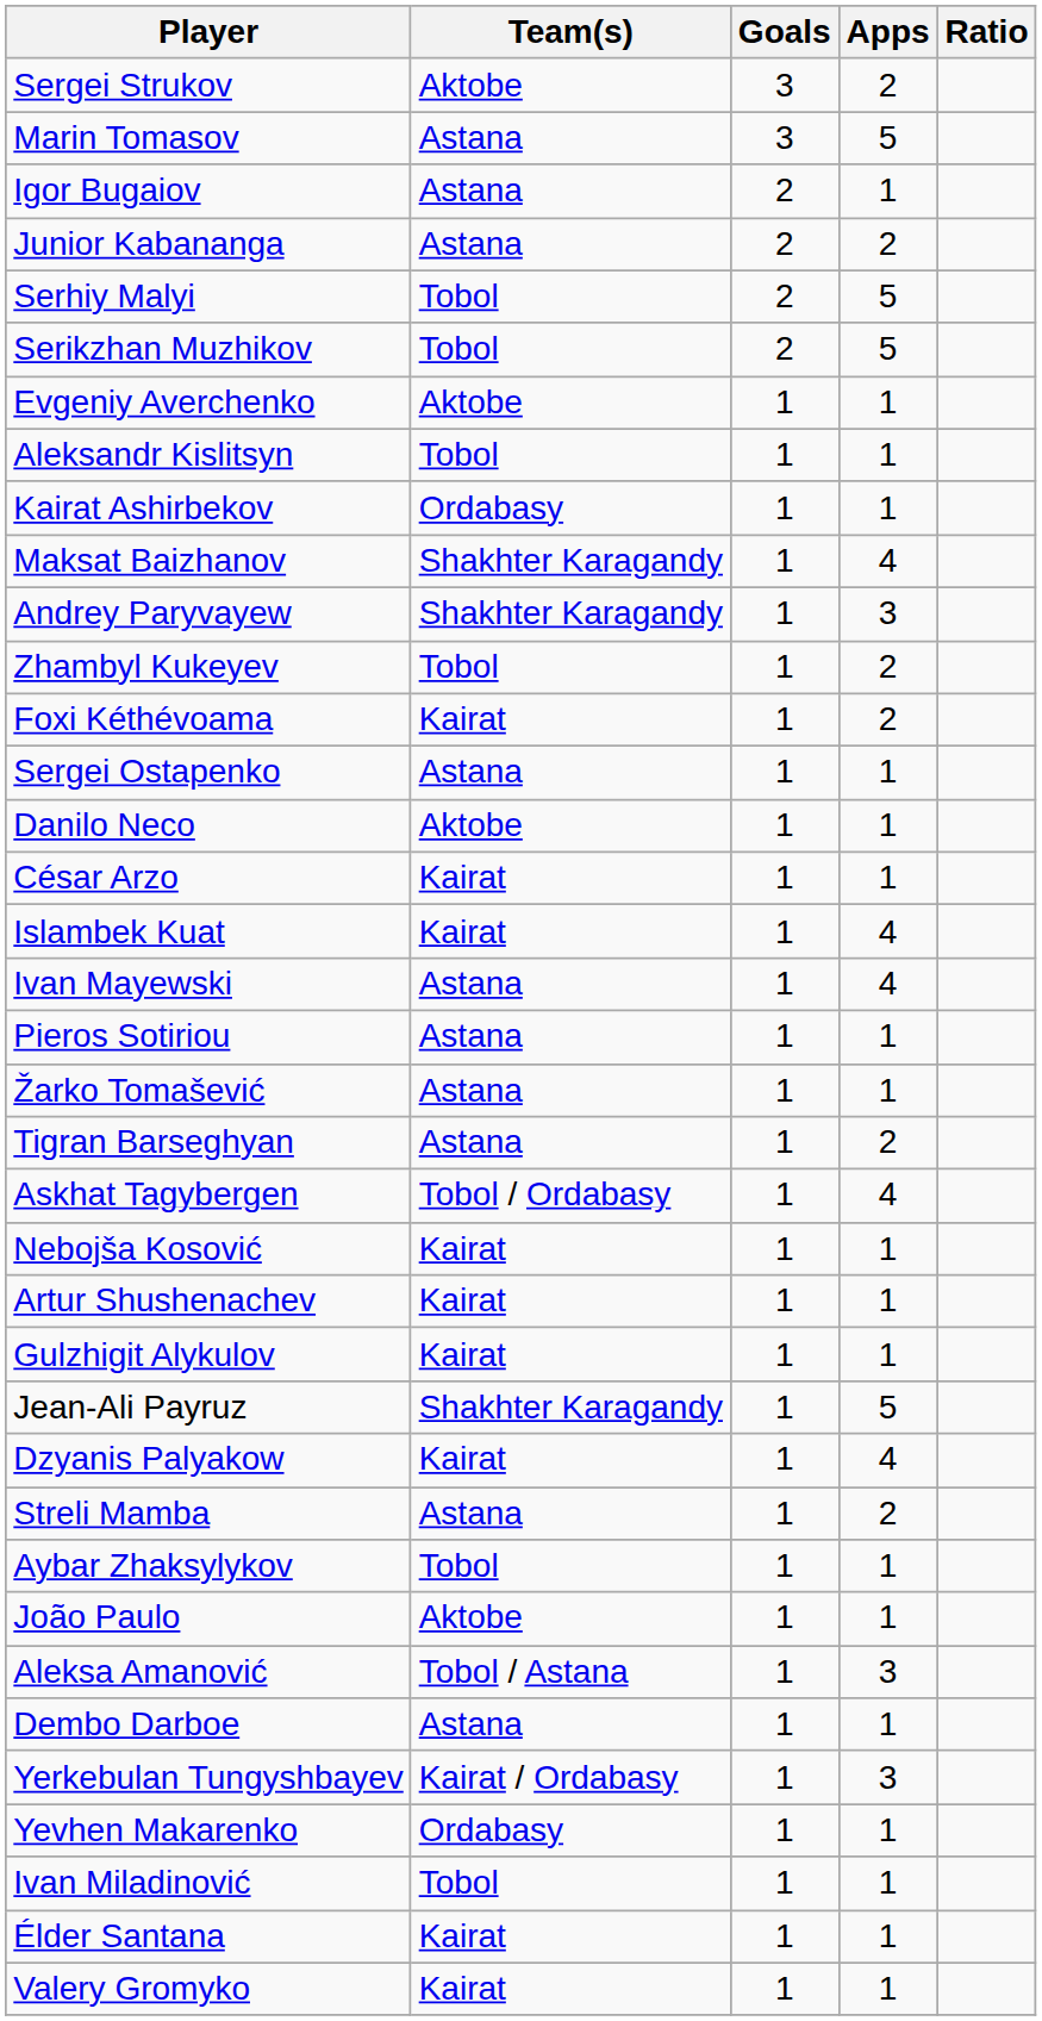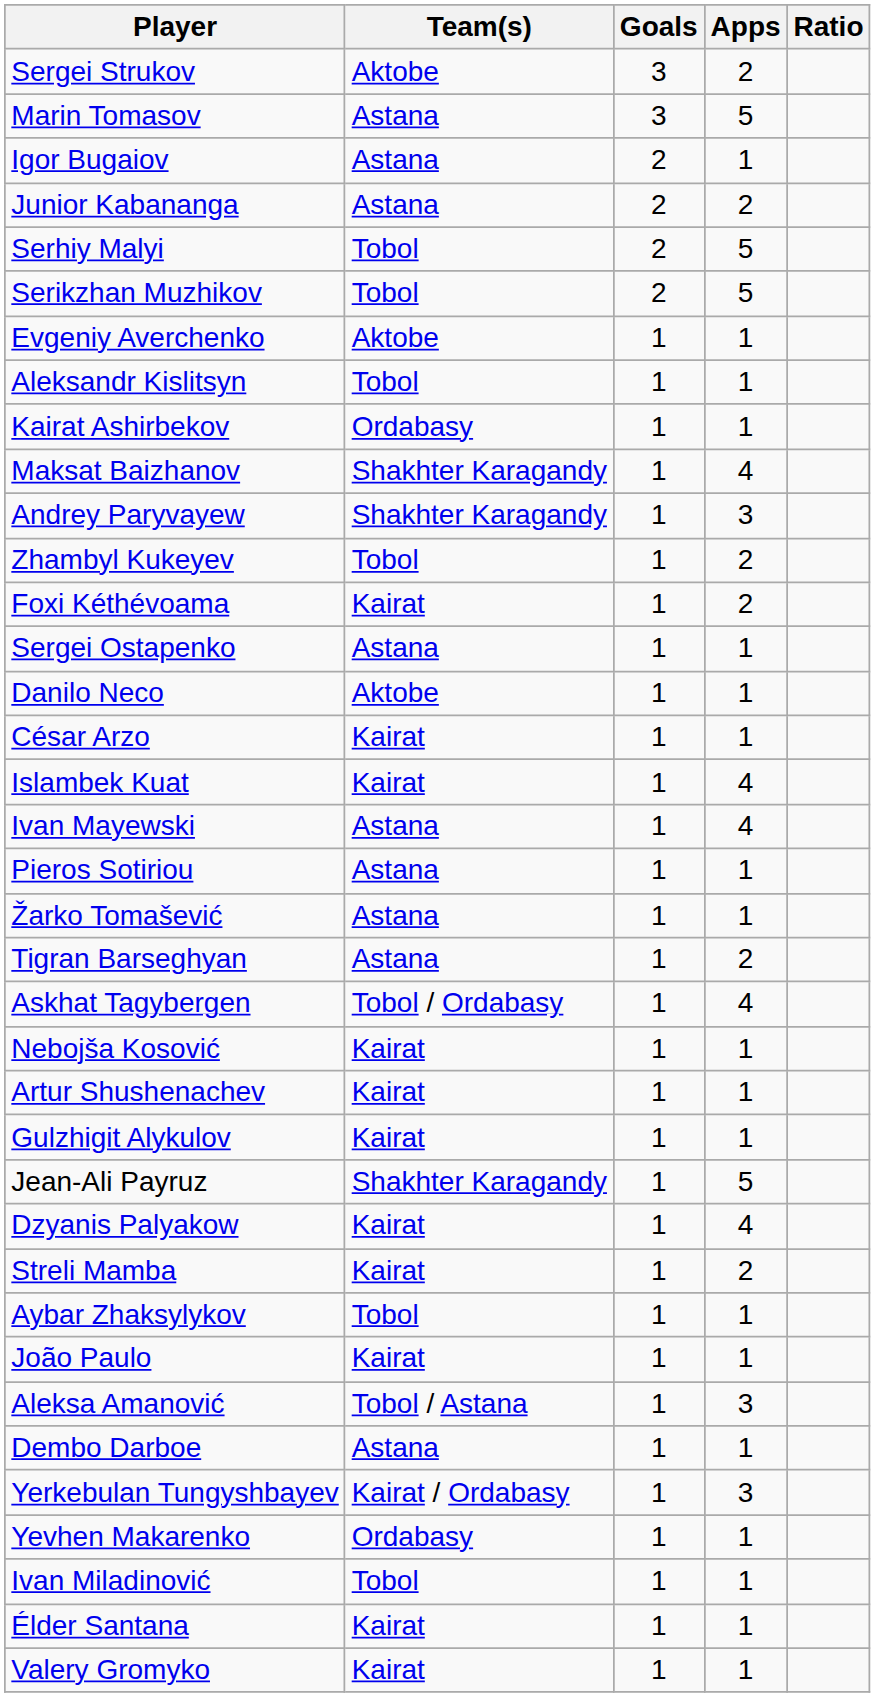 <table class="wikitable sortable" style="text-align:center">
 <tr>
 <th>Player</th>
 <th>Team(s)</th>
 <th>Goals</th>
 <th>Apps</th>
 <th>Ratio</th>
 </tr>
 <tr>
 <td align="left"> <a href='#'>Sergei Strukov</a></td>
 <td align="left"><a href='#'>Aktobe</a></td>
 <td>3</td>
 <td>2</td>
 <td></td>
 </tr>
 <tr>
 <td align="left"> <a href='#'>Marin Tomasov</a></td>
 <td align="left"><a href='#'>Astana</a></td>
 <td>3</td>
 <td>5</td>
 <td></td>
 </tr>
 <tr>
 <td align="left"> <a href='#'>Igor Bugaiov</a></td>
 <td align="left"><a href='#'>Astana</a></td>
 <td>2</td>
 <td>1</td>
 <td></td>
 </tr>
 <tr>
 <td align="left"> <a href='#'>Junior Kabananga</a></td>
 <td align="left"><a href='#'>Astana</a></td>
 <td>2</td>
 <td>2</td>
 <td></td>
 </tr>
 <tr>
 <td align="left"> <a href='#'>Serhiy Malyi</a></td>
 <td align="left"><a href='#'>Tobol</a></td>
 <td>2</td>
 <td>5</td>
 <td></td>
 </tr>
 <tr>
 <td align="left"> <a href='#'>Serikzhan Muzhikov</a></td>
 <td align="left"><a href='#'>Tobol</a></td>
 <td>2</td>
 <td>5</td>
 <td></td>
 </tr>
 <tr>
 <td align="left"> <a href='#'>Evgeniy Averchenko</a></td>
 <td align="left"><a href='#'>Aktobe</a></td>
 <td>1</td>
 <td>1</td>
 <td></td>
 </tr>
 <tr>
 <td align="left"> <a href='#'>Aleksandr Kislitsyn</a></td>
 <td align="left"><a href='#'>Tobol</a></td>
 <td>1</td>
 <td>1</td>
 <td></td>
 </tr>
 <tr>
 <td align="left"> <a href='#'>Kairat Ashirbekov</a></td>
 <td align="left"><a href='#'>Ordabasy</a></td>
 <td>1</td>
 <td>1</td>
 <td></td>
 </tr>
 <tr>
 <td align="left"> <a href='#'>Maksat Baizhanov</a></td>
 <td align="left"><a href='#'>Shakhter Karagandy</a></td>
 <td>1</td>
 <td>4</td>
 <td></td>
 </tr>
 <tr>
 <td align="left"> <a href='#'>Andrey Paryvayew</a></td>
 <td align="left"><a href='#'>Shakhter Karagandy</a></td>
 <td>1</td>
 <td>3</td>
 <td></td>
 </tr>
 <tr>
 <td align="left"> <a href='#'>Zhambyl Kukeyev</a></td>
 <td align="left"><a href='#'>Tobol</a></td>
 <td>1</td>
 <td>2</td>
 <td></td>
 </tr>
 <tr>
 <td align="left"> <a href='#'>Foxi Kéthévoama</a></td>
 <td align="left"><a href='#'>Kairat</a></td>
 <td>1</td>
 <td>2</td>
 <td></td>
 </tr>
 <tr>
 <td align="left"> <a href='#'>Sergei Ostapenko</a></td>
 <td align="left"><a href='#'>Astana</a></td>
 <td>1</td>
 <td>1</td>
 <td></td>
 </tr>
 <tr>
 <td align="left"> <a href='#'>Danilo Neco</a></td>
 <td align="left"><a href='#'>Aktobe</a></td>
 <td>1</td>
 <td>1</td>
 <td></td>
 </tr>
 <tr>
 <td align="left"> <a href='#'>César Arzo</a></td>
 <td align="left"><a href='#'>Kairat</a></td>
 <td>1</td>
 <td>1</td>
 <td></td>
 </tr>
 <tr>
 <td align="left"> <a href='#'>Islambek Kuat</a></td>
 <td align="left"><a href='#'>Kairat</a></td>
 <td>1</td>
 <td>4</td>
 <td></td>
 </tr>
 <tr>
 <td align="left"> <a href='#'>Ivan Mayewski</a></td>
 <td align="left"><a href='#'>Astana</a></td>
 <td>1</td>
 <td>4</td>
 <td></td>
 </tr>
 <tr>
 <td align="left"> <a href='#'>Pieros Sotiriou</a></td>
 <td align="left"><a href='#'>Astana</a></td>
 <td>1</td>
 <td>1</td>
 <td></td>
 </tr>
 <tr>
 <td align="left"> <a href='#'>Žarko Tomašević</a></td>
 <td align="left"><a href='#'>Astana</a></td>
 <td>1</td>
 <td>1</td>
 <td></td>
 </tr>
 <tr>
 <td align="left"> <a href='#'>Tigran Barseghyan</a></td>
 <td align="left"><a href='#'>Astana</a></td>
 <td>1</td>
 <td>2</td>
 <td></td>
 </tr>
 <tr>
 <td align="left"> <a href='#'>Askhat Tagybergen</a></td>
 <td align="left"><a href='#'>Tobol</a> / <a href='#'>Ordabasy</a></td>
 <td>1</td>
 <td>4</td>
 <td></td>
 </tr>
 <tr>
 <td align="left"> <a href='#'>Nebojša Kosović</a></td>
 <td align="left"><a href='#'>Kairat</a></td>
 <td>1</td>
 <td>1</td>
 <td></td>
 </tr>
 <tr>
 <td align="left"> <a href='#'>Artur Shushenachev</a></td>
 <td align="left"><a href='#'>Kairat</a></td>
 <td>1</td>
 <td>1</td>
 <td></td>
 </tr>
 <tr>
 <td align="left"> <a href='#'>Gulzhigit Alykulov</a></td>
 <td align="left"><a href='#'>Kairat</a></td>
 <td>1</td>
 <td>1</td>
 <td></td>
 </tr>
 <tr>
 <td align="left"> Jean-Ali Payruz</td>
 <td align="left"><a href='#'>Shakhter Karagandy</a></td>
 <td>1</td>
 <td>5</td>
 <td></td>
 </tr>
 <tr>
 <td align="left"> <a href='#'>Dzyanis Palyakow</a></td>
 <td align="left"><a href='#'>Kairat</a></td>
 <td>1</td>
 <td>4</td>
 <td></td>
 </tr>
 <tr>
 <td align="left"> <a href='#'>Streli Mamba</a></td>
-<td align="left"><a href='#'>Astana</a></td>
+<td align="left"><a href='#'>Kairat</a></td>
 <td>1</td>
 <td>2</td>
 <td></td>
 </tr>
 <tr>
 <td align="left"> <a href='#'>Aybar Zhaksylykov</a></td>
 <td align="left"><a href='#'>Tobol</a></td>
 <td>1</td>
 <td>1</td>
 <td></td>
 </tr>
 <tr>
 <td align="left"> <a href='#'>João Paulo</a></td>
-<td align="left"><a href='#'>Aktobe</a></td>
+<td align="left"><a href='#'>Kairat</a></td>
 <td>1</td>
 <td>1</td>
 <td></td>
 </tr>
 <tr>
 <td align="left"> <a href='#'>Aleksa Amanović</a></td>
 <td align="left"><a href='#'>Tobol</a> / <a href='#'>Astana</a></td>
 <td>1</td>
 <td>3</td>
 <td></td>
 </tr>
 <tr>
 <td align="left"> <a href='#'>Dembo Darboe</a></td>
 <td align="left"><a href='#'>Astana</a></td>
 <td>1</td>
 <td>1</td>
 <td></td>
 </tr>
 <tr>
 <td align="left"> <a href='#'>Yerkebulan Tungyshbayev</a></td>
 <td align="left"><a href='#'>Kairat</a> / <a href='#'>Ordabasy</a></td>
 <td>1</td>
 <td>3</td>
 <td></td>
 </tr>
 <tr>
 <td align="left"> <a href='#'>Yevhen Makarenko</a></td>
 <td align="left"><a href='#'>Ordabasy</a></td>
 <td>1</td>
 <td>1</td>
 <td></td>
 </tr>
 <tr>
 <td align="left"> <a href='#'>Ivan Miladinović</a></td>
 <td align="left"><a href='#'>Tobol</a></td>
 <td>1</td>
 <td>1</td>
 <td></td>
 </tr>
 <tr>
 <td align="left"> <a href='#'>Élder Santana</a></td>
 <td align="left"><a href='#'>Kairat</a></td>
 <td>1</td>
 <td>1</td>
 <td></td>
 </tr>
 <tr>
 <td align="left"> <a href='#'>Valery Gromyko</a></td>
 <td align="left"><a href='#'>Kairat</a></td>
 <td>1</td>
 <td>1</td>
 <td></td>
 </tr>
 </table>
